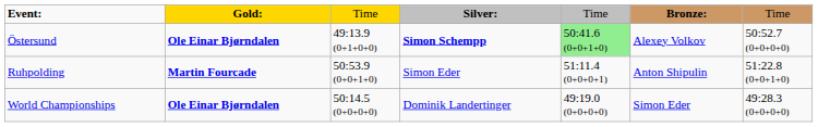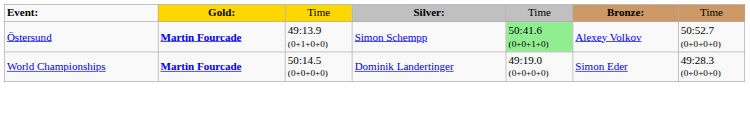 <table class="wikitable" width=85%>
 <tr>
 <td><strong>Event:</strong></td>
 <td style="text-align:center;background-color:gold;"><strong>Gold:</strong></td>
 <td style="text-align:center;background-color:gold;">Time</td>
 <td style="text-align:center;background-color:silver;"><strong>Silver:</strong></td>
 <td style="text-align:center;background-color:silver;">Time</td>
 <td style="text-align:center;background-color:#CC9966;"><strong>Bronze:</strong></td>
 <td style="text-align:center;background-color:#CC9966;">Time</td>
 </tr>
 <tr>
 <td><a href='#'>Östersund</a><br></td>
-<td><strong><a href='#'>Ole Einar Bjørndalen</a></strong><br><small></small></td>
+<td><strong><a href='#'>Martin Fourcade</a></strong><br><small></small></td>
 <td>49:13.9<br><small>(0+1+0+0)</small></td>
-<td><strong><a href='#'>Simon Schempp</a><br><small></small></strong></td>
+<td><a href='#'>Simon Schempp</a><br><small></small></td>
 <td style="background: lightgreen;">50:41.6<br><small>(0+0+1+0)</small></td>
 <td><a href='#'>Alexey Volkov</a><br><small></small></td>
 <td>50:52.7<br><small>(0+0+0+0)</small></td>
 </tr>
 <tr>
-<td><a href='#'>Ruhpolding</a><br></td>
+<td><a href='#'>World Championships</a><br></td>
 <td><strong><a href='#'>Martin Fourcade</a></strong><br><small></small></td>
-<td>50:53.9<br><small>(0+0+1+0)</small></td>
-<td><a href='#'>Simon Eder</a><br><small></small></td>
-<td>51:11.4<br><small>(0+0+0+1)</small></td>
-<td><a href='#'>Anton Shipulin</a><br><small></small></td>
-<td>51:22.8<br><small>(0+0+1+0)</small></td>
-</tr>
-<tr>
-<td><a href='#'>World Championships</a><br></td>
-<td><strong><a href='#'>Ole Einar Bjørndalen</a></strong><br><small></small></td>
 <td>50:14.5<br><small>(0+0+0+0)</small></td>
 <td><a href='#'>Dominik Landertinger</a><br><small></small></td>
 <td>49:19.0<br><small>(0+0+0+0)</small></td>
 <td><a href='#'>Simon Eder</a><br><small></small></td>
 <td>49:28.3<br><small>(0+0+0+0)</small></td>
 </tr>
 </table>
